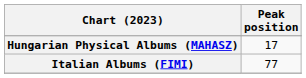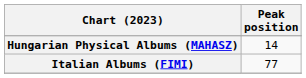 <table class="wikitable sortable plainrowheaders" style="text-align:center">
 <tr>
 <th scope="col">Chart (2023)</th>
 <th scope="col">Peak<br>position</th>
 </tr>
 <tr>
 </tr>
 <tr>
 </tr>
 <tr>
 <th scope="row">Hungarian Physical Albums (<a href='#'>MAHASZ</a>)</th>
-<td>17</td>
+<td>14</td>
 </tr>
 <tr>
 <th scope="row">Italian Albums (<a href='#'>FIMI</a>)</th>
 <td>77</td>
 </tr>
 <tr>
 </tr>
 <tr>
 </tr>
 <tr>
 </tr>
 <tr>
 </tr>
 </table>
